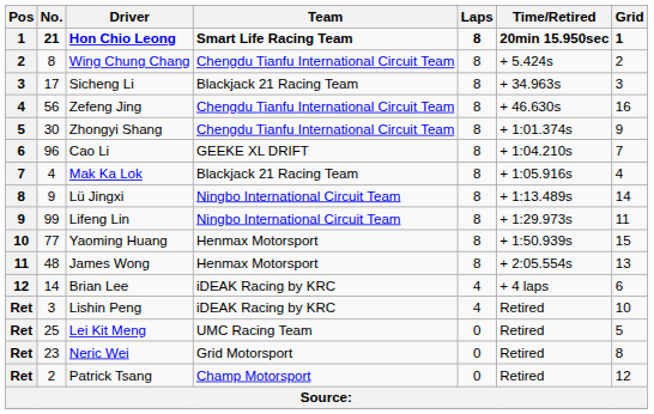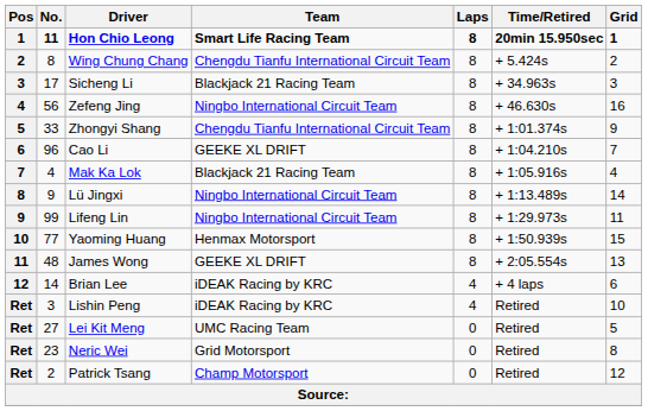 <table class="wikitable" style="font-size: 87%;">
 <tr>
 <th>Pos</th>
 <th>No.</th>
 <th>Driver</th>
 <th>Team</th>
 <th>Laps</th>
 <th>Time/Retired</th>
 <th>Grid</th>
 </tr>
 <tr>
 <th>1</th>
-<td align=center><strong>21</strong></td>
+<td align=center><strong>11</strong></td>
 <td> <strong><a href='#'>Hon Chio Leong</a></strong></td>
 <td><strong>Smart Life Racing Team</strong></td>
 <td align=center><strong>8</strong></td>
 <td><strong>20min 15.950sec</strong></td>
 <td><strong>1</strong></td>
 </tr>
 <tr>
 <th>2</th>
 <td align=center>8</td>
 <td> <a href='#'>Wing Chung Chang</a></td>
 <td><a href='#'>Chengdu Tianfu International Circuit Team</a></td>
 <td align=center>8</td>
 <td>+ 5.424s</td>
 <td>2</td>
 </tr>
 <tr>
 <th>3</th>
 <td align=center>17</td>
 <td> Sicheng Li</td>
 <td>Blackjack 21 Racing Team</td>
 <td align=center>8</td>
 <td>+ 34.963s</td>
 <td>3</td>
 </tr>
 <tr>
 <th>4</th>
 <td align=center>56</td>
 <td> Zefeng Jing</td>
-<td><a href='#'>Chengdu Tianfu International Circuit Team</a></td>
+<td><a href='#'>Ningbo International Circuit Team</a></td>
 <td align=center>8</td>
 <td>+ 46.630s</td>
 <td>16</td>
 </tr>
 <tr>
 <th>5</th>
-<td align=center>30</td>
+<td align=center>33</td>
 <td> Zhongyi Shang</td>
 <td><a href='#'>Chengdu Tianfu International Circuit Team</a></td>
 <td align=center>8</td>
 <td>+ 1:01.374s</td>
 <td>9</td>
 </tr>
 <tr>
 <th>6</th>
 <td align=center>96</td>
 <td> Cao Li</td>
 <td>GEEKE XL DRIFT</td>
 <td align=center>8</td>
 <td>+ 1:04.210s</td>
 <td>7</td>
 </tr>
 <tr>
 <th>7</th>
 <td align=center>4</td>
 <td> <a href='#'>Mak Ka Lok</a></td>
 <td>Blackjack 21 Racing Team</td>
 <td align=center>8</td>
 <td>+ 1:05.916s</td>
 <td>4</td>
 </tr>
 <tr>
 <th>8</th>
 <td align=center>9</td>
 <td> Lü Jingxi</td>
 <td><a href='#'>Ningbo International Circuit Team</a></td>
 <td align=center>8</td>
 <td>+ 1:13.489s</td>
 <td>14</td>
 </tr>
 <tr>
 <th>9</th>
 <td align=center>99</td>
 <td> Lifeng Lin</td>
 <td><a href='#'>Ningbo International Circuit Team</a></td>
 <td align=center>8</td>
 <td>+ 1:29.973s</td>
 <td>11</td>
 </tr>
 <tr>
 <th>10</th>
 <td align=center>77</td>
 <td> Yaoming Huang</td>
 <td>Henmax Motorsport</td>
 <td align=center>8</td>
 <td>+ 1:50.939s</td>
 <td>15</td>
 </tr>
 <tr>
 <th>11</th>
 <td align=center>48</td>
 <td> James Wong</td>
-<td>Henmax Motorsport</td>
+<td>GEEKE XL DRIFT</td>
 <td align=center>8</td>
 <td>+ 2:05.554s</td>
 <td>13</td>
 </tr>
 <tr>
 <th>12</th>
 <td align=center>14</td>
 <td> Brian Lee</td>
 <td>iDEAK Racing by KRC</td>
 <td align=center>4</td>
 <td>+ 4 laps</td>
 <td>6</td>
 </tr>
 <tr>
 <th>Ret</th>
 <td align=center>3</td>
 <td> Lishin Peng</td>
 <td>iDEAK Racing by KRC</td>
 <td align=center>4</td>
 <td>Retired</td>
 <td>10</td>
 </tr>
 <tr>
 <th>Ret</th>
-<td align=center>25</td>
+<td align=center>27</td>
 <td> <a href='#'>Lei Kit Meng</a></td>
 <td>UMC Racing Team</td>
 <td align=center>0</td>
 <td>Retired</td>
 <td>5</td>
 </tr>
 <tr>
 <th>Ret</th>
 <td align=center>23</td>
 <td> <a href='#'>Neric Wei</a></td>
 <td>Grid Motorsport</td>
 <td align=center>0</td>
 <td>Retired</td>
 <td>8</td>
 </tr>
 <tr>
 <th>Ret</th>
 <td align=center>2</td>
 <td> Patrick Tsang</td>
 <td><a href='#'>Champ Motorsport</a></td>
 <td align=center>0</td>
 <td>Retired</td>
 <td>12</td>
 </tr>
 <tr>
 <th colspan=7>Source:</th>
 </tr>
 <tr>
 </tr>
 </table>
